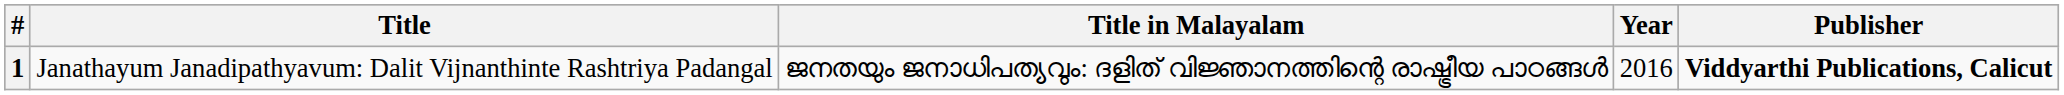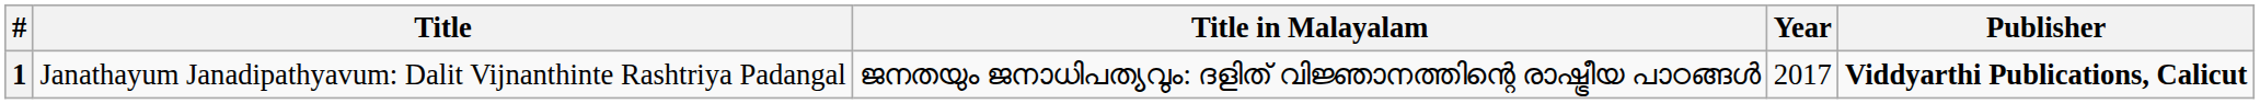 <table class="wikitable">
 <tr>
 <th>#</th>
 <th>Title</th>
 <th>Title in Malayalam</th>
 <th>Year</th>
 <th>Publisher</th>
 </tr>
 <tr>
 <th>1</th>
 <td>Janathayum Janadipathyavum: Dalit Vijnanthinte Rashtriya Padangal</td>
 <td>ജനതയും ജനാധിപത്യവും: ദളിത് വിജ്ഞാനത്തിന്റെ രാഷ്ട്രീയ പാഠങ്ങൾ</td>
-<td>2016</td>
+<td>2017</td>
 <td><strong>Viddyarthi Publications, Calicut</strong></td>
 </tr>
 </table>
